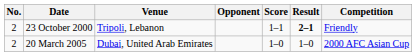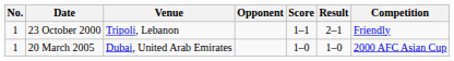 <table class="wikitable sortable">
 <tr>
 <th>No.</th>
 <th>Date</th>
 <th>Venue</th>
 <th>Opponent</th>
 <th>Score</th>
 <th>Result</th>
 <th>Competition</th>
 </tr>
 <tr>
-<td align="center">2</td>
+<td align="center">1</td>
 <td>23 October 2000</td>
 <td><a href='#'>Tripoli</a>, Lebanon</td>
 <td></td>
 <td align="center">1–1</td>
-<td align="center"><strong>2–1 </strong></td>
+<td align="center">2–1 </td>
 <td><a href='#'>Friendly</a></td>
 </tr>
 <tr>
-<td align="center">2</td>
+<td align="center">1</td>
 <td>20 March 2005</td>
 <td><a href='#'>Dubai</a>, United Arab Emirates</td>
 <td></td>
 <td align="center">1–0</td>
 <td align="center">1–0</td>
 <td><a href='#'>2000 AFC Asian Cup</a></td>
 </tr>
 </table>
